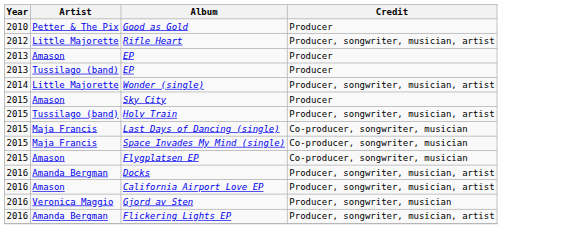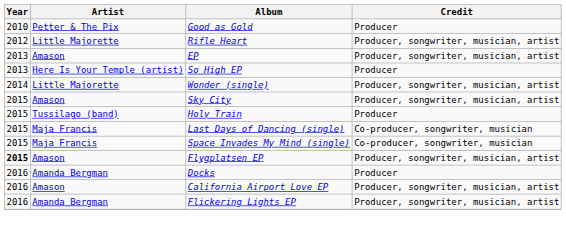 <table class="wikitable sortable plainrowheaders">
 <tr>
 <th scope="col">Year</th>
 <th scope="col">Artist</th>
 <th scope="col">Album</th>
 <th scope="col" class="unsortable">Credit</th>
 </tr>
 <tr>
 <td>2010</td>
 <td><a href='#'>Petter & The Pix</a></td>
 <td><em><a href='#'>Good as Gold</a></em></td>
 <td>Producer</td>
 </tr>
 <tr>
 <td>2012</td>
 <td><a href='#'>Little Majorette</a></td>
 <td><em><a href='#'>Rifle Heart</a></em></td>
 <td>Producer, songwriter, musician, artist</td>
 </tr>
 <tr>
 <td>2013</td>
 <td><a href='#'>Amason</a></td>
 <td><em><a href='#'>EP</a></em></td>
-<td>Producer</td>
+<td>Producer, songwriter, musician, artist</td>
 </tr>
 <tr>
 <td>2013</td>
-<td><a href='#'>Tussilago (band)</a></td>
-<td><em><a href='#'>EP</a></em></td>
+<td><a href='#'>Here Is Your Temple (artist)</a></td>
+<td><em><a href='#'>So High EP</a></em></td>
 <td>Producer</td>
 </tr>
 <tr>
 <td>2014</td>
 <td><a href='#'>Little Majorette</a></td>
 <td><em><a href='#'>Wonder (single)</a></em></td>
 <td>Producer, songwriter, musician, artist</td>
 </tr>
 <tr>
 <td>2015</td>
 <td><a href='#'>Amason</a></td>
 <td><em><a href='#'>Sky City</a></em></td>
-<td>Producer</td>
+<td>Producer, songwriter, musician, artist</td>
 </tr>
 <tr>
 <td>2015</td>
 <td><a href='#'>Tussilago (band)</a></td>
 <td><em><a href='#'>Holy Train</a></em></td>
-<td>Producer, songwriter, musician, artist</td>
+<td>Producer</td>
 </tr>
 <tr>
 <td>2015</td>
 <td><a href='#'>Maja Francis</a></td>
 <td><em><a href='#'>Last Days of Dancing (single)</a></em></td>
 <td>Co-producer, songwriter, musician</td>
 </tr>
 <tr>
 <td>2015</td>
 <td><a href='#'>Maja Francis</a></td>
 <td><em><a href='#'>Space Invades My Mind (single)</a></em></td>
 <td>Co-producer, songwriter, musician</td>
 </tr>
 <tr>
-<td>2015</td>
+<td><strong>2015</strong></td>
 <td><a href='#'>Amason</a></td>
 <td><em><a href='#'>Flygplatsen EP</a></em></td>
-<td>Co-producer, songwriter, musician</td>
+<td>Producer, songwriter, musician, artist</td>
 </tr>
 <tr>
 <td>2016</td>
 <td><a href='#'>Amanda Bergman</a></td>
 <td><em><a href='#'>Docks</a></em></td>
-<td>Producer, songwriter, musician, artist</td>
+<td>Producer</td>
 </tr>
 <tr>
 <td>2016</td>
 <td><a href='#'>Amason</a></td>
 <td><em><a href='#'>California Airport Love EP</a></em></td>
 <td>Producer, songwriter, musician, artist</td>
-</tr>
-<tr>
-<td>2016</td>
-<td><a href='#'>Veronica Maggio</a></td>
-<td><em><a href='#'>Gjord av Sten</a></em></td>
-<td>Producer, songwriter, musician</td>
 </tr>
 <tr>
 <td>2016</td>
 <td><a href='#'>Amanda Bergman</a></td>
 <td><em><a href='#'>Flickering Lights EP</a></em></td>
 <td>Producer, songwriter, musician, artist</td>
 </tr>
 <tr>
 </tr>
 </table>
